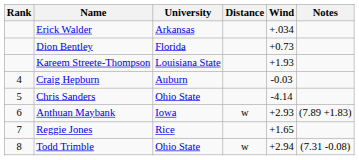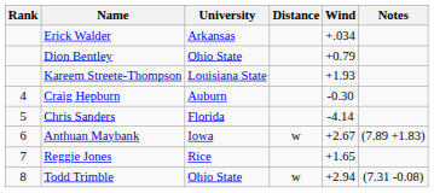 <table class="wikitable sortable" style="text-align:center">
 <tr>
 <th>Rank</th>
 <th>Name</th>
 <th>University</th>
 <th>Distance</th>
 <th>Wind</th>
 <th>Notes</th>
 </tr>
 <tr>
 <td></td>
 <td align=left><a href='#'>Erick Walder</a></td>
 <td align=left><a href='#'>Arkansas</a></td>
 <td></td>
 <td>+.034</td>
 <td></td>
 </tr>
 <tr>
 <td></td>
 <td align=left><a href='#'>Dion Bentley</a></td>
-<td align=left><a href='#'>Florida</a></td>
+<td align=left><a href='#'>Ohio State</a></td>
 <td></td>
-<td>+0.73</td>
+<td>+0.79</td>
 <td></td>
 </tr>
 <tr>
 <td></td>
 <td align=left><a href='#'>Kareem Streete-Thompson</a> </td>
 <td align=left><a href='#'>Louisiana State</a></td>
 <td></td>
 <td>+1.93</td>
 <td></td>
 </tr>
 <tr>
 <td>4</td>
 <td align=left><a href='#'>Craig Hepburn</a> </td>
 <td align=left><a href='#'>Auburn</a></td>
 <td></td>
-<td>-0.03</td>
+<td>-0.30</td>
 <td></td>
 </tr>
 <tr>
 <td>5</td>
 <td align=left><a href='#'>Chris Sanders</a></td>
-<td align=left><a href='#'>Ohio State</a></td>
+<td align=left><a href='#'>Florida</a></td>
 <td></td>
 <td>-4.14</td>
 <td></td>
 </tr>
 <tr>
 <td>6</td>
 <td align=left><a href='#'>Anthuan Maybank</a></td>
 <td align=left><a href='#'>Iowa</a></td>
 <td>w</td>
-<td>+2.93</td>
+<td>+2.67</td>
 <td>(7.89 +1.83)</td>
 </tr>
 <tr>
 <td>7</td>
 <td align=left><a href='#'>Reggie Jones</a></td>
 <td align=left><a href='#'>Rice</a></td>
 <td></td>
 <td>+1.65</td>
 <td></td>
 </tr>
 <tr>
 <td>8</td>
 <td align=left><a href='#'>Todd Trimble</a></td>
 <td align="left"><a href='#'>Ohio State</a></td>
 <td>w</td>
 <td>+2.94</td>
 <td>(7.31 -0.08)</td>
 </tr>
 </table>
